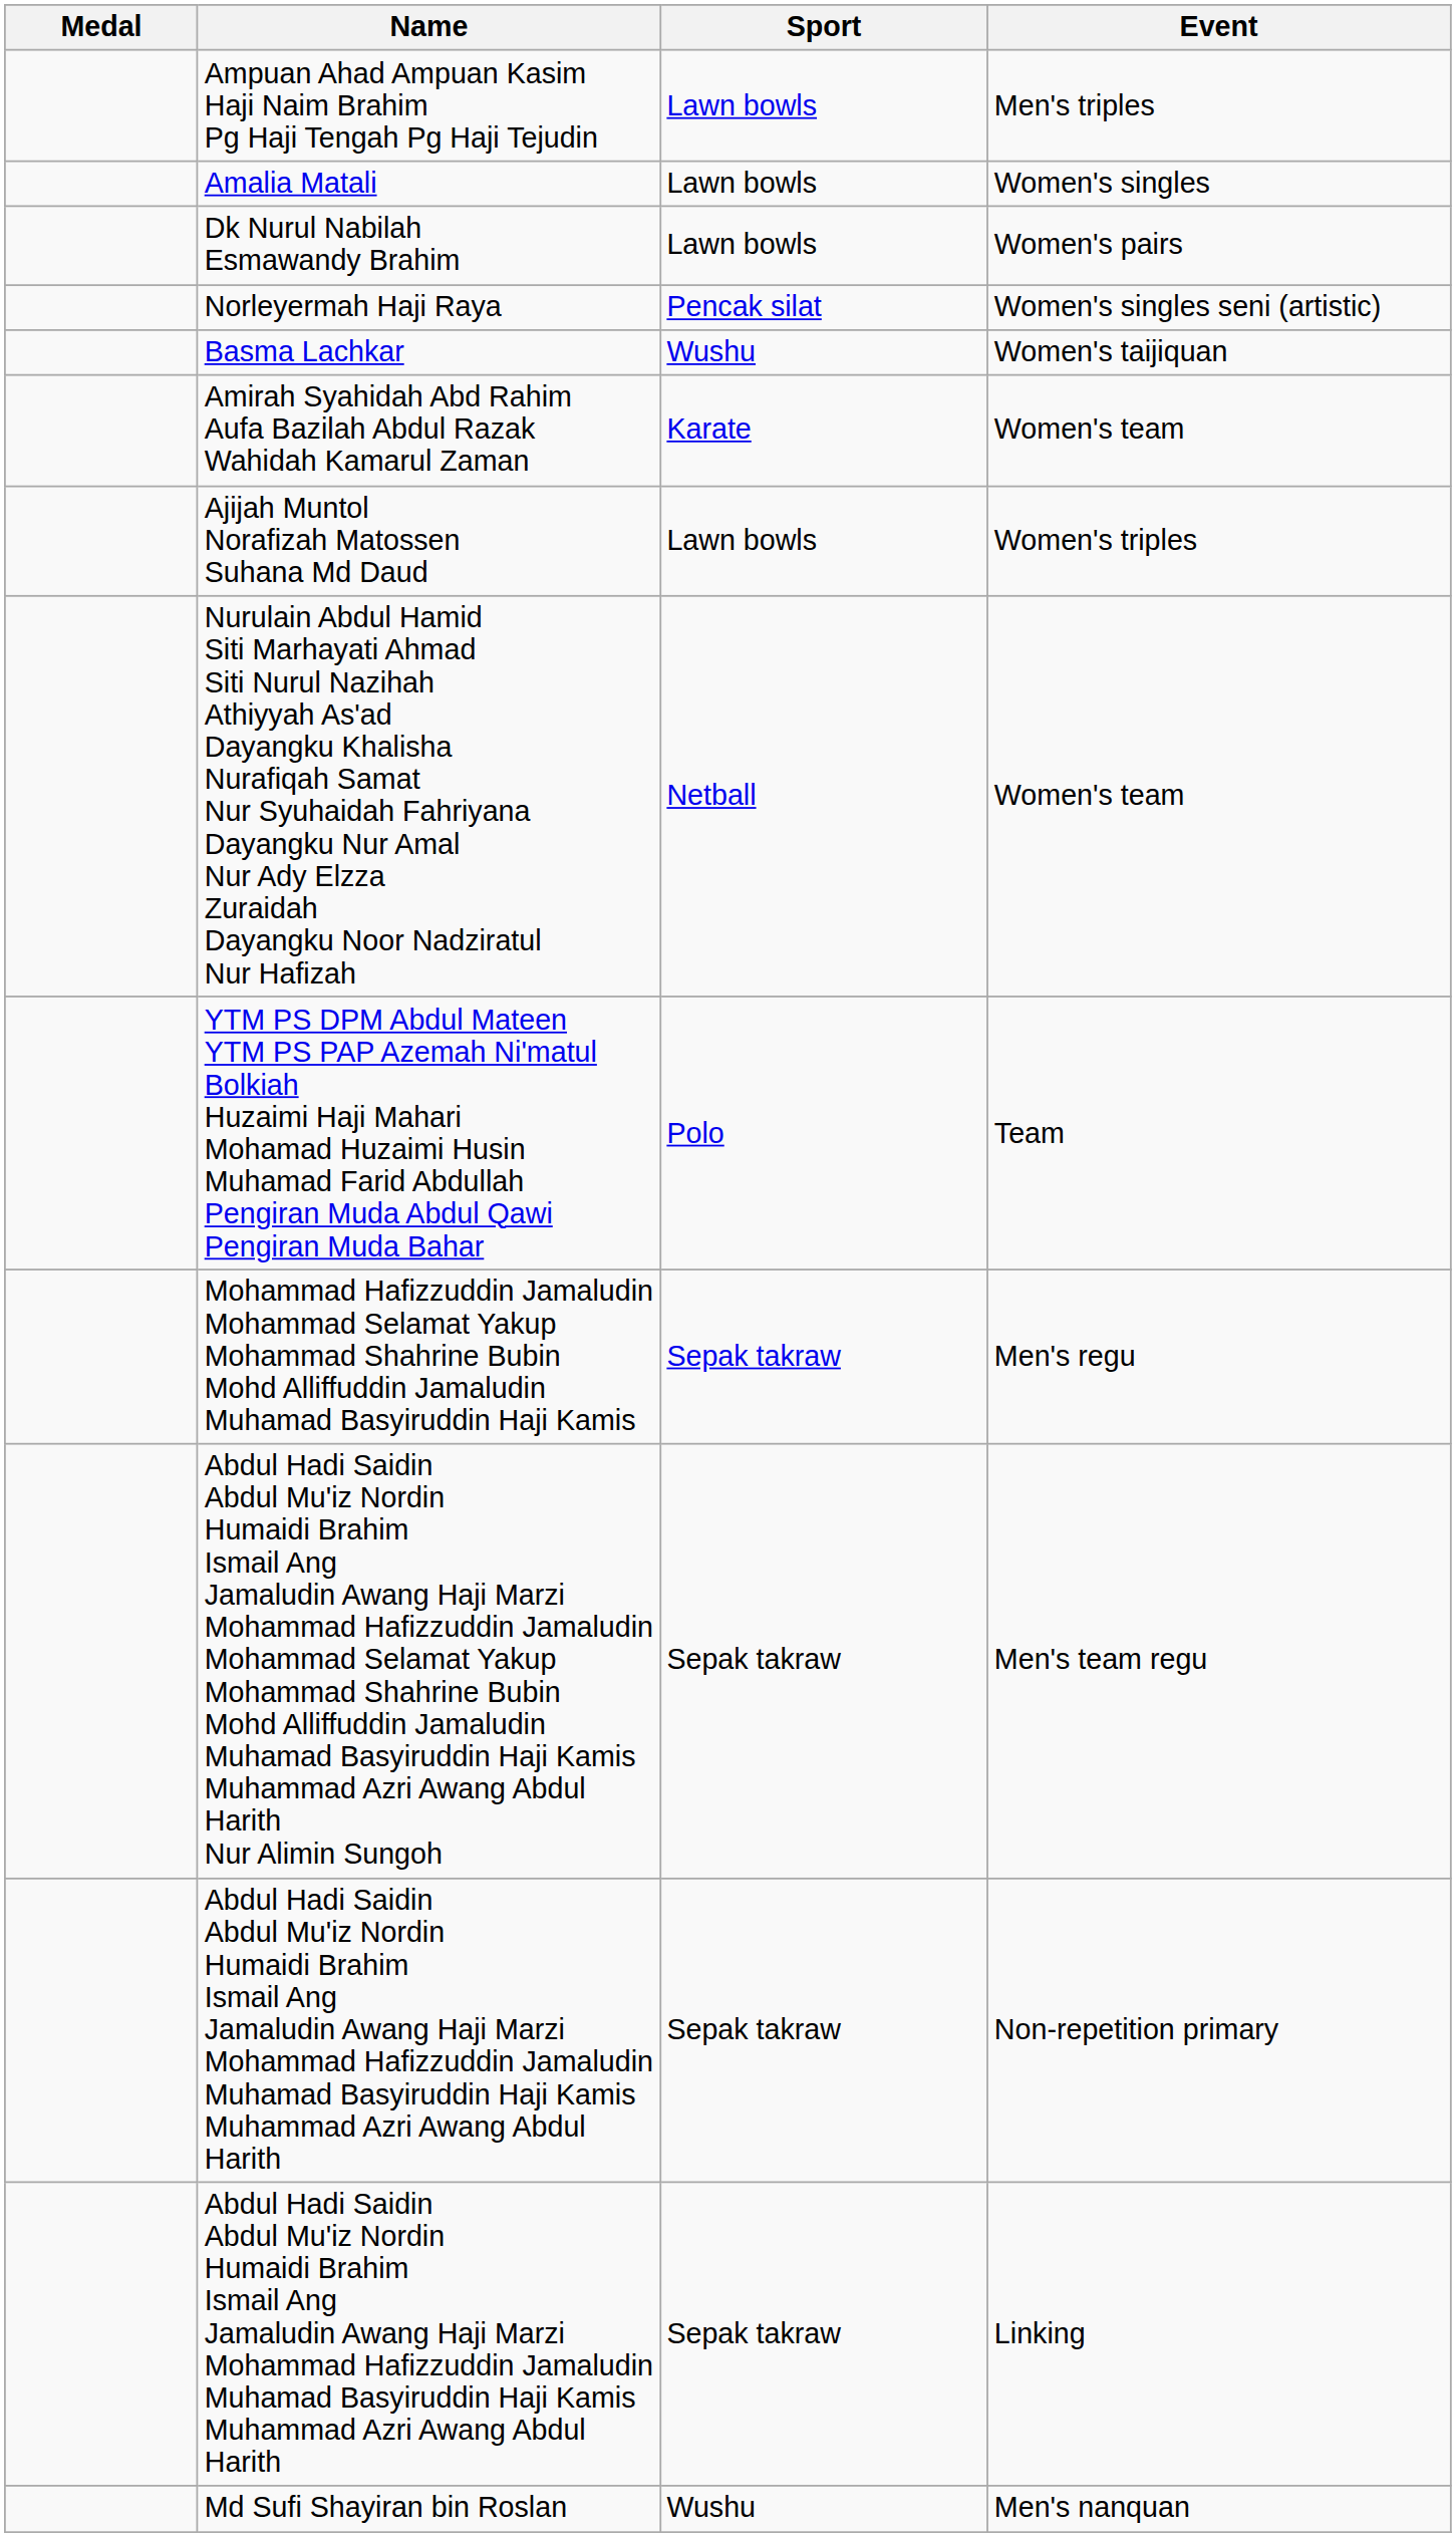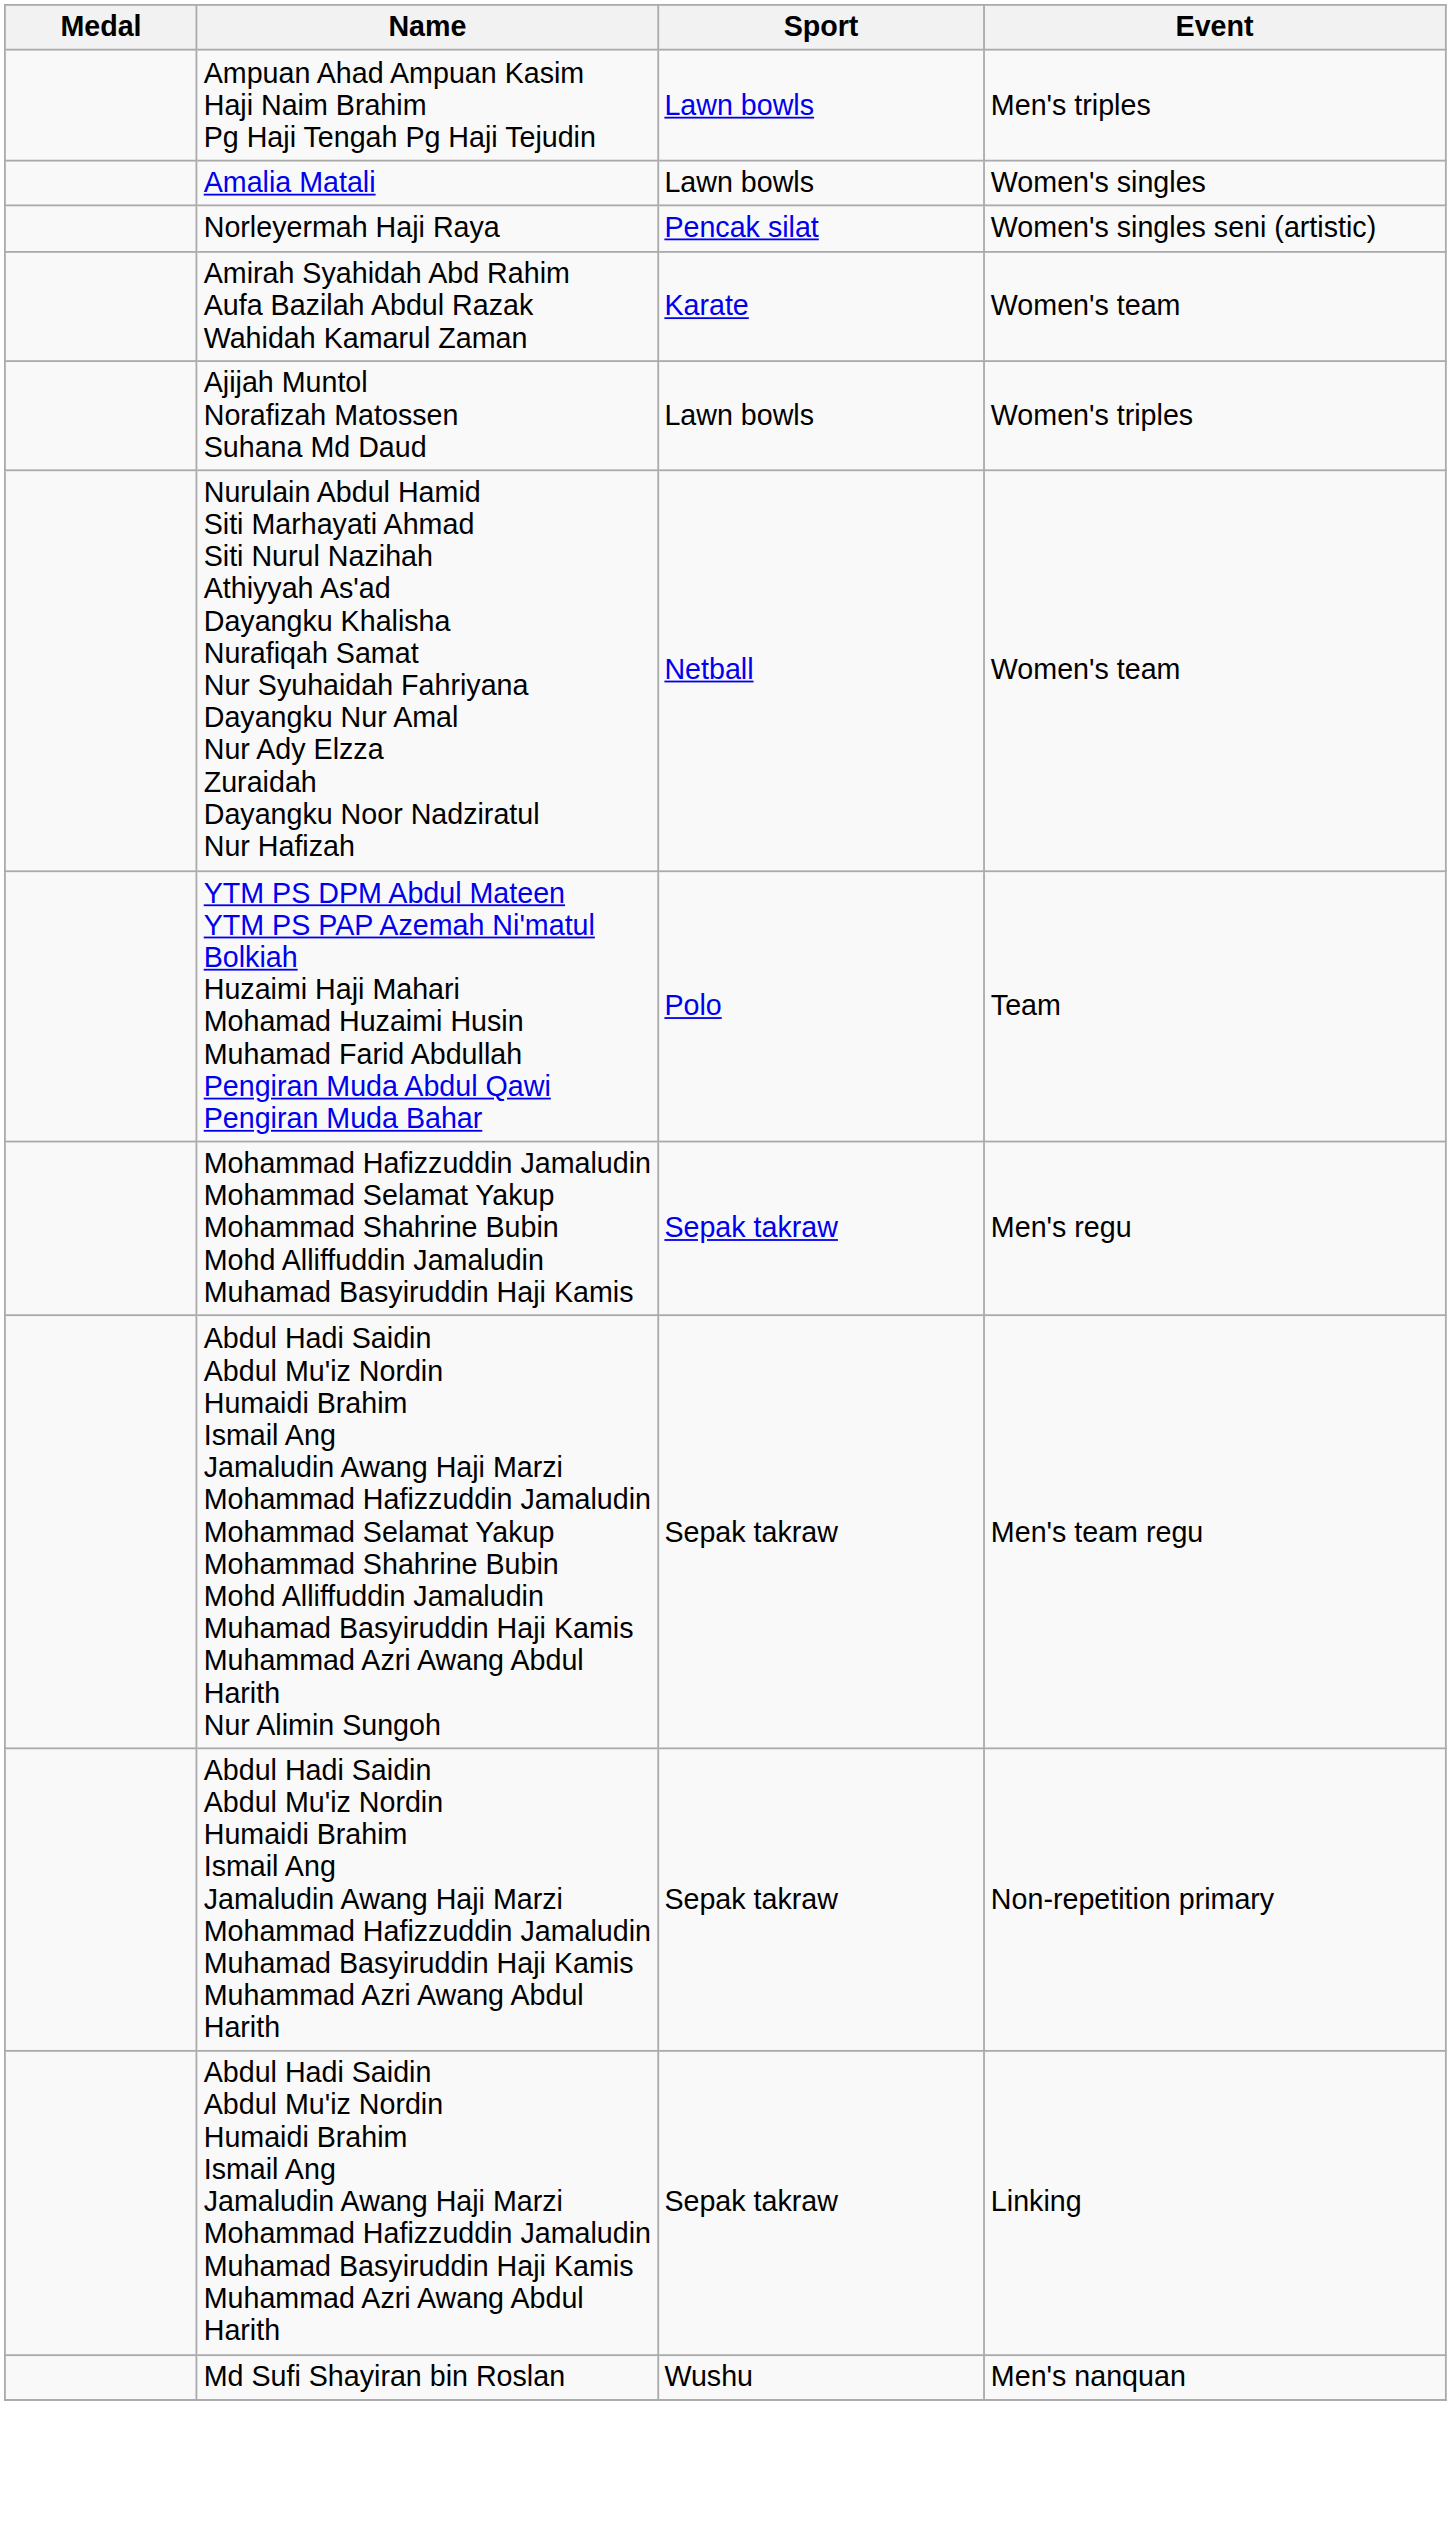 <table class="wikitable" style="font-size:100%">
 <tr>
 <th width="100">Medal</th>
 <th width="250">Name</th>
 <th width="175">Sport</th>
 <th width="250">Event</th>
 </tr>
 <tr>
 <td></td>
 <td>Ampuan Ahad Ampuan Kasim <br>  Haji Naim Brahim <br>  Pg Haji Tengah Pg Haji Tejudin <br></td>
 <td><a href='#'>Lawn bowls</a></td>
 <td>Men's triples</td>
 </tr>
 <tr>
 <td></td>
 <td><a href='#'>Amalia Matali</a></td>
 <td>Lawn bowls</td>
 <td>Women's singles</td>
 </tr>
 <tr>
 <td></td>
-<td>Dk Nurul Nabilah <br>  Esmawandy Brahim <br></td>
-<td>Lawn bowls</td>
-<td>Women's pairs</td>
-</tr>
-<tr>
-<td></td>
 <td>Norleyermah Haji Raya</td>
 <td><a href='#'>Pencak silat</a></td>
 <td>Women's singles seni (artistic)</td>
-</tr>
-<tr>
-<td></td>
-<td><a href='#'>Basma Lachkar</a></td>
-<td><a href='#'>Wushu</a></td>
-<td>Women's taijiquan</td>
 </tr>
 <tr>
 <td></td>
 <td>Amirah Syahidah Abd Rahim <br> Aufa Bazilah Abdul Razak <br> Wahidah Kamarul Zaman <br></td>
 <td><a href='#'>Karate</a></td>
 <td>Women's team</td>
 </tr>
 <tr>
 <td></td>
 <td>Ajijah Muntol <br> Norafizah Matossen <br> Suhana Md Daud <br></td>
 <td>Lawn bowls</td>
 <td>Women's triples</td>
 </tr>
 <tr>
 <td></td>
 <td>Nurulain Abdul Hamid <br> Siti Marhayati Ahmad <br> Siti Nurul Nazihah <br> Athiyyah As'ad <br> Dayangku Khalisha <br> Nurafiqah Samat <br> Nur Syuhaidah Fahriyana <br> Dayangku Nur Amal <br> Nur Ady Elzza <br> Zuraidah <br> Dayangku Noor Nadziratul <br> Nur Hafizah <br></td>
 <td><a href='#'>Netball</a></td>
 <td>Women's team</td>
 </tr>
 <tr>
 <td></td>
 <td><a href='#'>YTM PS DPM Abdul Mateen</a> <br> <a href='#'>YTM PS PAP Azemah Ni'matul Bolkiah</a> <br> Huzaimi Haji Mahari <br> Mohamad Huzaimi Husin <br> Muhamad Farid Abdullah <br> <a href='#'>Pengiran Muda Abdul Qawi</a> <br> <a href='#'>Pengiran Muda Bahar</a></td>
 <td><a href='#'>Polo</a></td>
 <td>Team</td>
 </tr>
 <tr>
 <td></td>
 <td>Mohammad Hafizzuddin Jamaludin <br> Mohammad Selamat Yakup <br> Mohammad Shahrine Bubin <br> Mohd Alliffuddin Jamaludin <br> Muhamad Basyiruddin Haji Kamis <br></td>
 <td><a href='#'>Sepak takraw</a></td>
 <td>Men's regu</td>
 </tr>
 <tr>
 <td></td>
 <td>Abdul Hadi Saidin <br> Abdul Mu'iz Nordin <br> Humaidi Brahim <br> Ismail Ang <br>  Jamaludin Awang Haji Marzi <br> Mohammad Hafizzuddin Jamaludin <br> Mohammad Selamat Yakup <br> Mohammad Shahrine Bubin <br> Mohd Alliffuddin Jamaludin <br> Muhamad Basyiruddin Haji Kamis <br> Muhammad Azri Awang Abdul Harith <br> Nur Alimin Sungoh <br></td>
 <td>Sepak takraw</td>
 <td>Men's team regu</td>
 </tr>
 <tr>
 <td></td>
 <td>Abdul Hadi Saidin <br>  Abdul Mu'iz Nordin <br> Humaidi Brahim <br> Ismail Ang <br>  Jamaludin Awang Haji Marzi <br> Mohammad Hafizzuddin Jamaludin <br> Muhamad Basyiruddin Haji Kamis <br> Muhammad Azri Awang Abdul Harith <br></td>
 <td>Sepak takraw</td>
 <td>Non-repetition primary</td>
 </tr>
 <tr>
 <td></td>
 <td>Abdul Hadi Saidin <br>  Abdul Mu'iz Nordin <br> Humaidi Brahim <br> Ismail Ang <br>  Jamaludin Awang Haji Marzi <br> Mohammad Hafizzuddin Jamaludin <br> Muhamad Basyiruddin Haji Kamis <br> Muhammad Azri Awang Abdul Harith <br></td>
 <td>Sepak takraw</td>
 <td>Linking</td>
 </tr>
 <tr>
 <td></td>
 <td>Md Sufi Shayiran bin Roslan</td>
 <td>Wushu</td>
 <td>Men's nanquan</td>
 </tr>
 <tr>
 </tr>
 </table>
